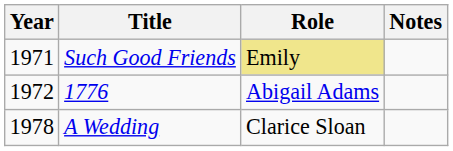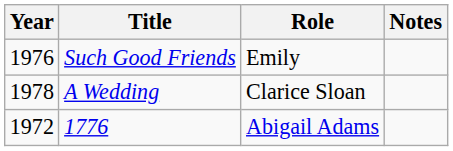 <table class="wikitable">
 <tr>
 <th>Year</th>
 <th>Title</th>
 <th>Role</th>
 <th>Notes</th>
 </tr>
 <tr>
-<td>1971</td>
+<td>1976</td>
 <td><em><a href='#'>Such Good Friends</a></em></td>
-<td style="background: khaki;">Emily</td>
+<td>Emily</td>
+<td></td>
+</tr>
+<tr>
+<td>1978</td>
+<td><em><a href='#'>A Wedding</a></em></td>
+<td>Clarice Sloan</td>
 <td></td>
 </tr>
 <tr>
 <td>1972</td>
 <td><em><a href='#'>1776</a></em></td>
 <td><a href='#'>Abigail Adams</a></td>
 <td></td>
 </tr>
-<tr>
-<td>1978</td>
-<td><em><a href='#'>A Wedding</a></em></td>
-<td>Clarice Sloan</td>
-<td></td>
-</tr>
 </table>
